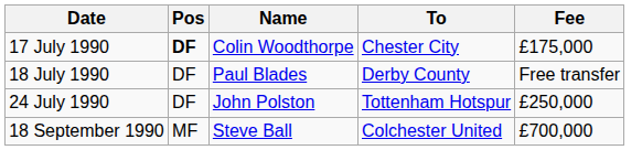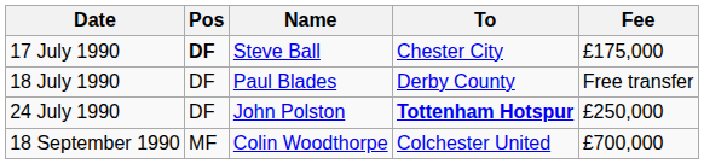 <table class="wikitable">
 <tr>
 <th>Date</th>
 <th>Pos</th>
 <th>Name</th>
 <th>To</th>
 <th>Fee</th>
 </tr>
 <tr>
 <td>17 July 1990</td>
 <td><strong>DF</strong></td>
-<td><a href='#'>Colin Woodthorpe</a></td>
+<td><a href='#'>Steve Ball</a></td>
 <td><a href='#'>Chester City</a></td>
 <td>£175,000</td>
 </tr>
 <tr>
 <td>18 July 1990</td>
 <td>DF</td>
 <td><a href='#'>Paul Blades</a></td>
 <td><a href='#'>Derby County</a></td>
 <td>Free transfer</td>
 </tr>
 <tr>
 <td>24 July 1990</td>
 <td>DF</td>
 <td><a href='#'>John Polston</a></td>
-<td><a href='#'>Tottenham Hotspur</a></td>
+<td><strong><a href='#'>Tottenham Hotspur</a></strong></td>
 <td>£250,000</td>
 </tr>
 <tr>
 <td>18 September 1990</td>
 <td>MF</td>
-<td><a href='#'>Steve Ball</a></td>
+<td><a href='#'>Colin Woodthorpe</a></td>
 <td><a href='#'>Colchester United</a></td>
 <td>£700,000</td>
 </tr>
 </table>
